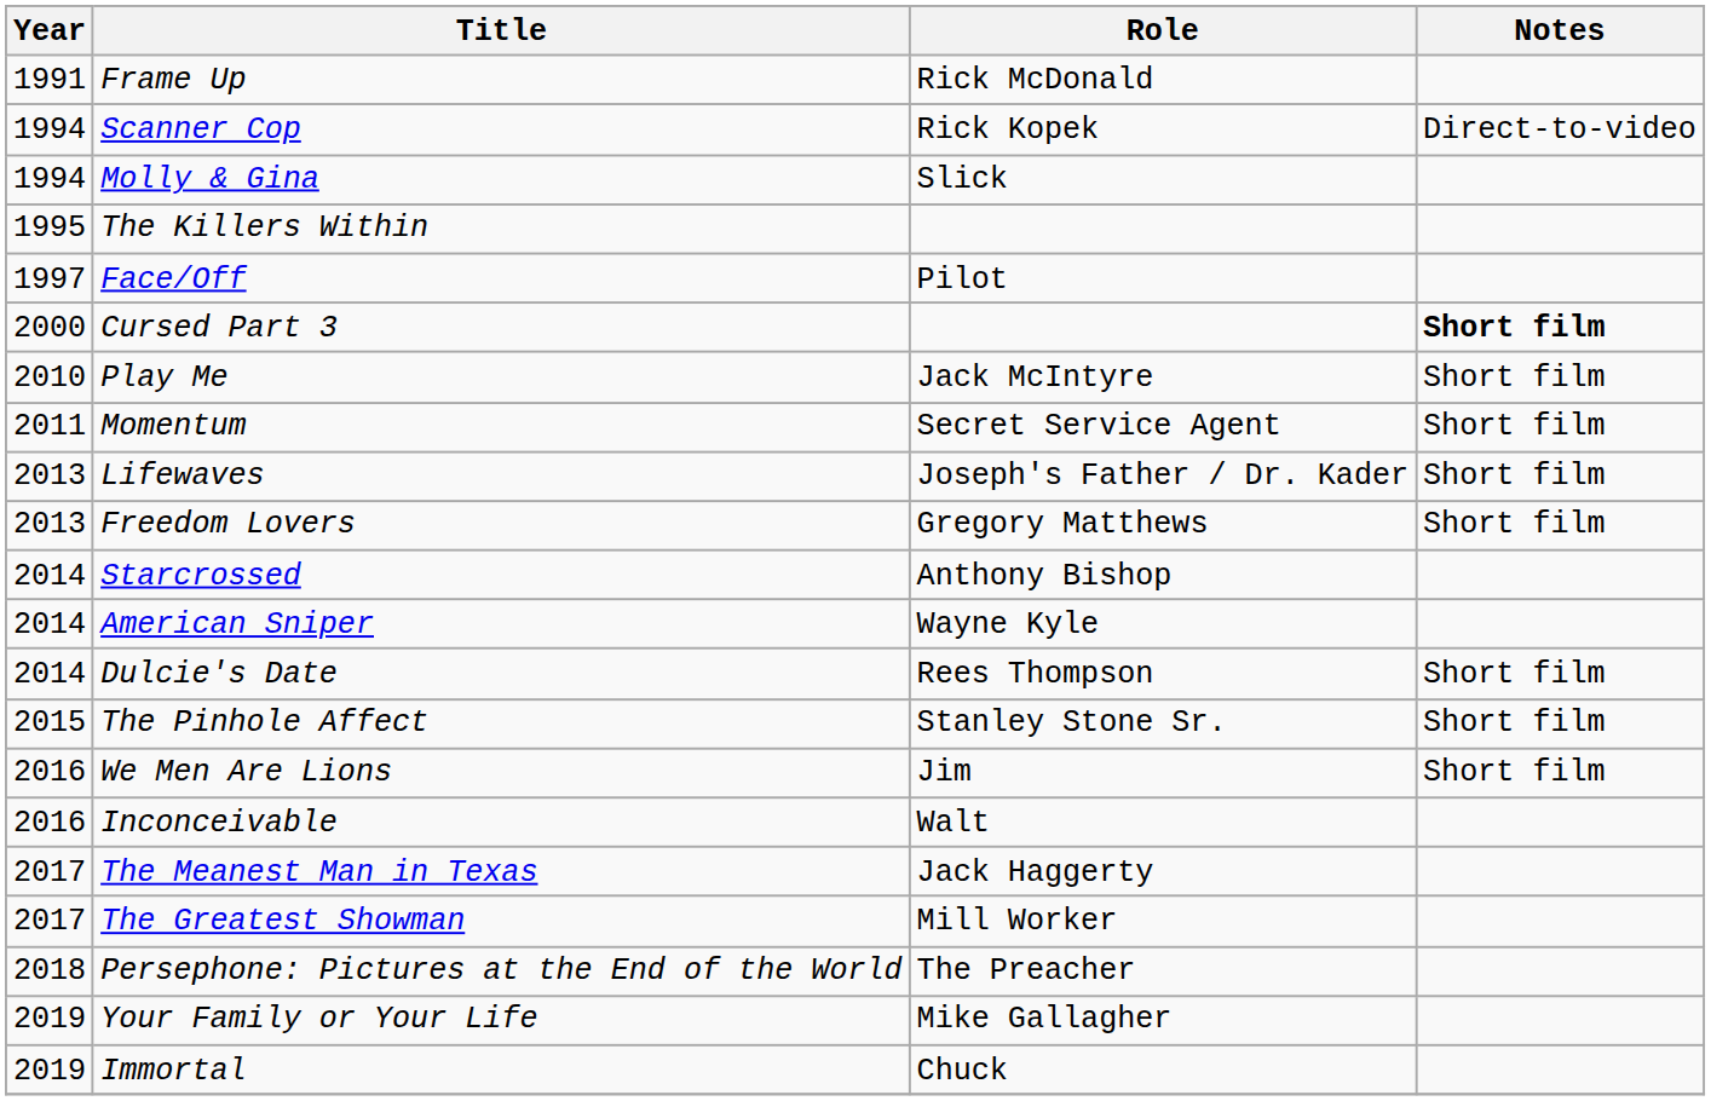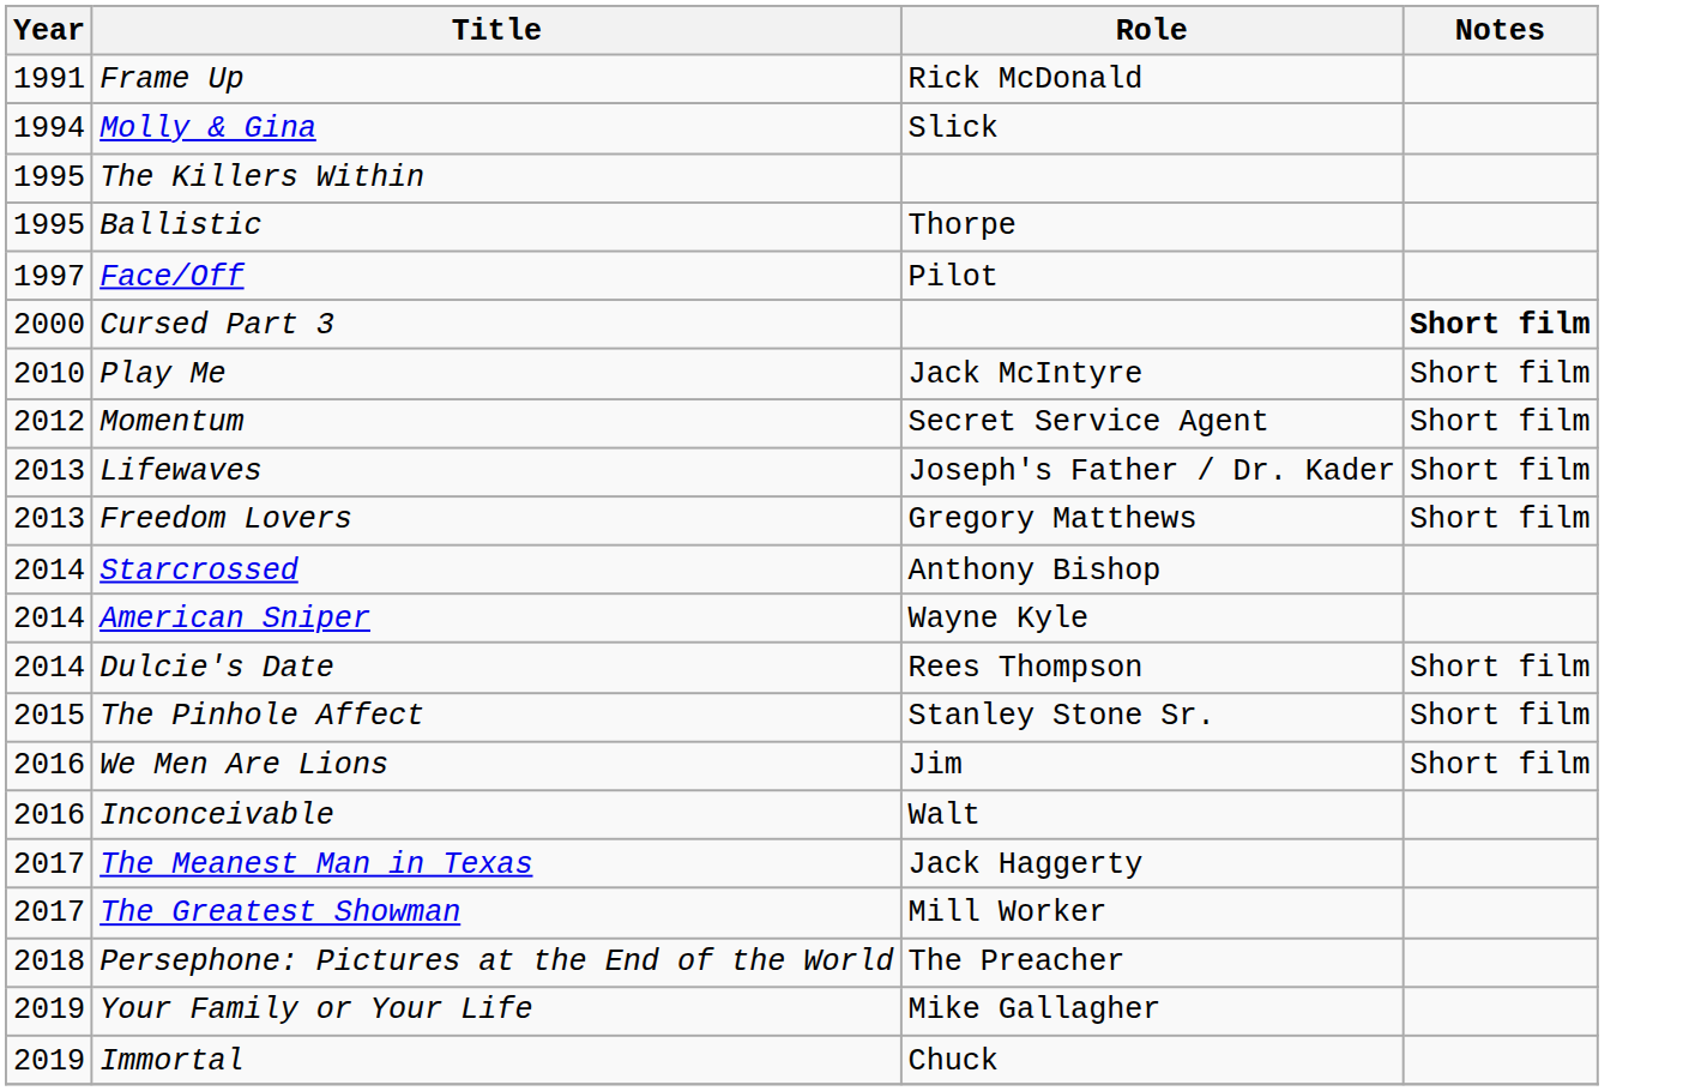 <table class="wikitable sortable">
 <tr>
 <th>Year</th>
 <th>Title</th>
 <th>Role</th>
 <th>Notes</th>
 </tr>
 <tr>
 <td>1991</td>
 <td><em>Frame Up</em></td>
 <td>Rick McDonald</td>
 <td></td>
 </tr>
 <tr>
 <td>1994</td>
-<td><em><a href='#'>Scanner Cop</a></em></td>
-<td>Rick Kopek</td>
-<td>Direct-to-video</td>
-</tr>
-<tr>
-<td>1994</td>
 <td><em><a href='#'>Molly & Gina</a></em></td>
 <td>Slick</td>
 <td></td>
 </tr>
 <tr>
 <td>1995</td>
 <td><em>The Killers Within</em></td>
 <td></td>
+<td></td>
+</tr>
+<tr>
+<td>1995</td>
+<td><em>Ballistic</em></td>
+<td>Thorpe</td>
 <td></td>
 </tr>
 <tr>
 <td>1997</td>
 <td><em><a href='#'>Face/Off</a></em></td>
 <td>Pilot</td>
 <td></td>
 </tr>
 <tr>
 <td>2000</td>
 <td><em>Cursed Part 3</em></td>
 <td></td>
 <td><strong>Short film</strong></td>
 </tr>
 <tr>
 <td>2010</td>
 <td><em>Play Me</em></td>
 <td>Jack McIntyre</td>
 <td>Short film</td>
 </tr>
 <tr>
-<td>2011</td>
+<td>2012</td>
 <td><em>Momentum</em></td>
 <td>Secret Service Agent</td>
 <td>Short film</td>
 </tr>
 <tr>
 <td>2013</td>
 <td><em>Lifewaves</em></td>
 <td>Joseph's Father / Dr. Kader</td>
 <td>Short film</td>
 </tr>
 <tr>
 <td>2013</td>
 <td><em>Freedom Lovers</em></td>
 <td>Gregory Matthews</td>
 <td>Short film</td>
 </tr>
 <tr>
 <td>2014</td>
 <td><em><a href='#'>Starcrossed</a></em></td>
 <td>Anthony Bishop</td>
 <td></td>
 </tr>
 <tr>
 <td>2014</td>
 <td><em><a href='#'>American Sniper</a></em></td>
 <td>Wayne Kyle</td>
 <td></td>
 </tr>
 <tr>
 <td>2014</td>
 <td><em>Dulcie's Date</em></td>
 <td>Rees Thompson</td>
 <td>Short film</td>
 </tr>
 <tr>
 <td>2015</td>
 <td><em>The Pinhole Affect</em></td>
 <td>Stanley Stone Sr.</td>
 <td>Short film</td>
 </tr>
 <tr>
 <td>2016</td>
 <td><em>We Men Are Lions</em></td>
 <td>Jim</td>
 <td>Short film</td>
 </tr>
 <tr>
 <td>2016</td>
 <td><em>Inconceivable</em></td>
 <td>Walt</td>
 <td></td>
 </tr>
 <tr>
 <td>2017</td>
 <td><em><a href='#'>The Meanest Man in Texas</a></em></td>
 <td>Jack Haggerty</td>
 <td></td>
 </tr>
 <tr>
 <td>2017</td>
 <td><em><a href='#'>The Greatest Showman</a></em></td>
 <td>Mill Worker</td>
 <td></td>
 </tr>
 <tr>
 <td>2018</td>
 <td><em>Persephone: Pictures at the End of the World</em></td>
 <td>The Preacher</td>
 <td></td>
 </tr>
 <tr>
 <td>2019</td>
 <td><em>Your Family or Your Life</em></td>
 <td>Mike Gallagher</td>
 <td></td>
 </tr>
 <tr>
 <td>2019</td>
 <td><em>Immortal</em></td>
 <td>Chuck</td>
 <td></td>
 </tr>
 <tr>
 </tr>
 </table>
